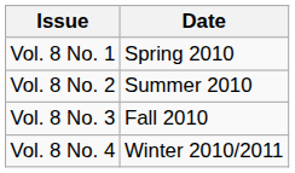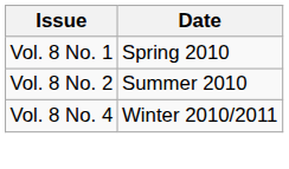 <table class="wikitable">
 <tr>
 <th>Issue</th>
 <th>Date</th>
 </tr>
 <tr>
 <td>Vol. 8 No. 1</td>
 <td>Spring 2010</td>
 </tr>
 <tr>
 <td>Vol. 8 No. 2</td>
 <td>Summer 2010</td>
 </tr>
 <tr>
-<td>Vol. 8 No. 3</td>
-<td>Fall 2010</td>
-</tr>
-<tr>
 <td>Vol. 8 No. 4</td>
 <td>Winter 2010/2011</td>
 </tr>
 </table>
